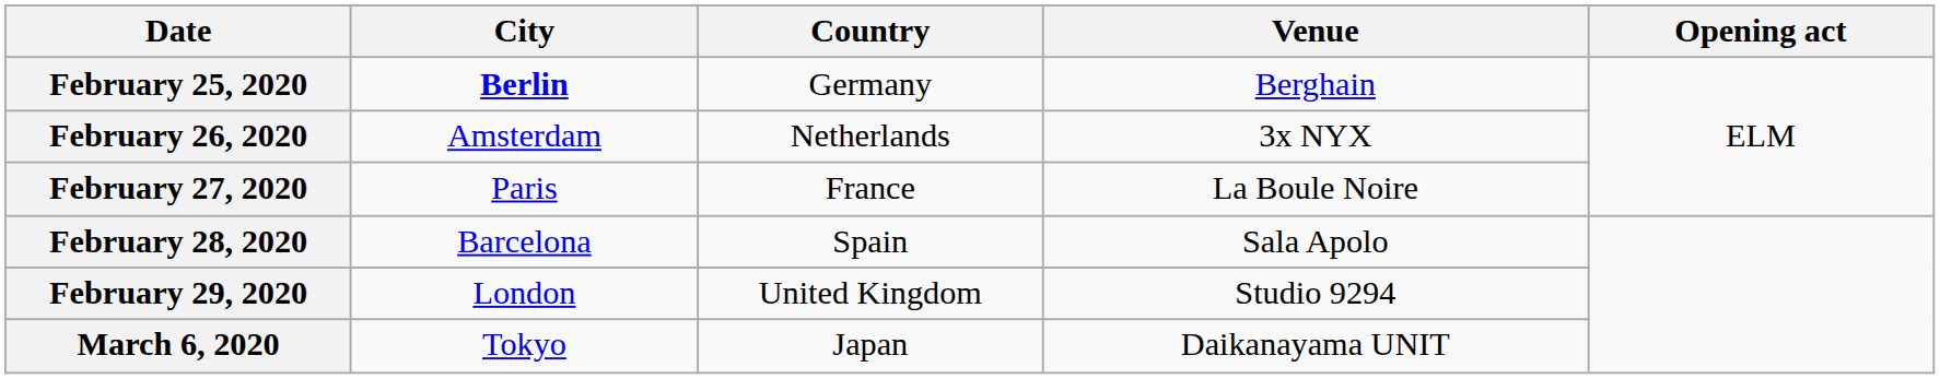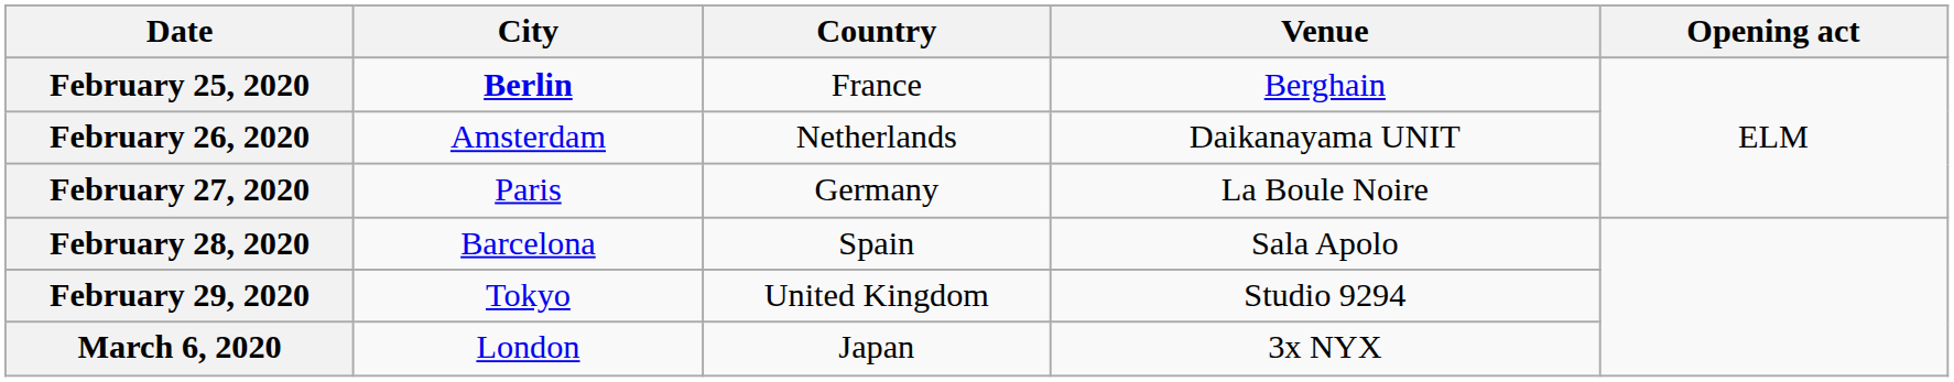 <table class="wikitable plainrowheaders" style="text-align: center;">
 <tr>
 <th scope="col" style="width:10em;">Date</th>
 <th scope="col" style="width:10em;">City</th>
 <th scope="col" style="width:10em;">Country</th>
 <th scope="col" style="width:16em;">Venue</th>
 <th scope="col" style="width:10em;">Opening act</th>
 </tr>
 <tr>
 <th scope="row" style="text-align:center;">February 25, 2020</th>
 <td><strong><a href='#'>Berlin</a></strong></td>
-<td>Germany</td>
+<td>France</td>
 <td><a href='#'>Berghain</a></td>
 <td rowspan="3">ELM</td>
 </tr>
 <tr>
 <th scope="row" style="text-align:center;">February 26, 2020</th>
 <td><a href='#'>Amsterdam</a></td>
 <td>Netherlands</td>
-<td>3x NYX</td>
+<td>Daikanayama UNIT</td>
 </tr>
 <tr>
 <th scope="row" style="text-align:center;">February 27, 2020</th>
 <td><a href='#'>Paris</a></td>
-<td>France</td>
+<td>Germany</td>
 <td>La Boule Noire</td>
 </tr>
 <tr>
 <th scope="row" style="text-align:center;">February 28, 2020</th>
 <td><a href='#'>Barcelona</a></td>
 <td>Spain</td>
 <td>Sala Apolo</td>
 <td rowspan="3"></td>
 </tr>
 <tr>
 <th scope="row" style="text-align:center;">February 29, 2020</th>
-<td><a href='#'>London</a></td>
+<td><a href='#'>Tokyo</a></td>
 <td>United Kingdom</td>
 <td>Studio 9294</td>
 </tr>
 <tr>
 <th scope="row" style="text-align:center;">March 6, 2020</th>
-<td><a href='#'>Tokyo</a></td>
+<td><a href='#'>London</a></td>
 <td>Japan</td>
-<td>Daikanayama UNIT</td>
+<td>3x NYX</td>
 </tr>
 </table>
